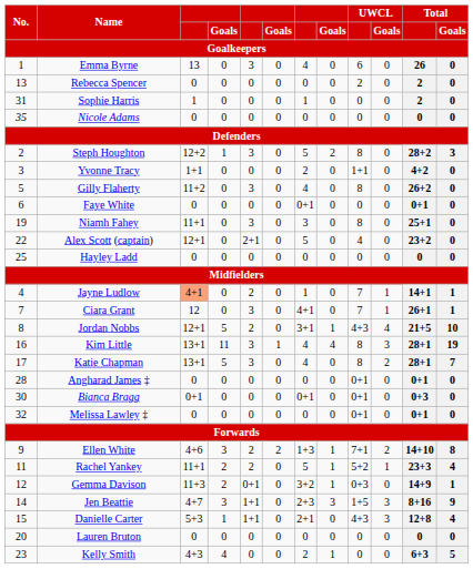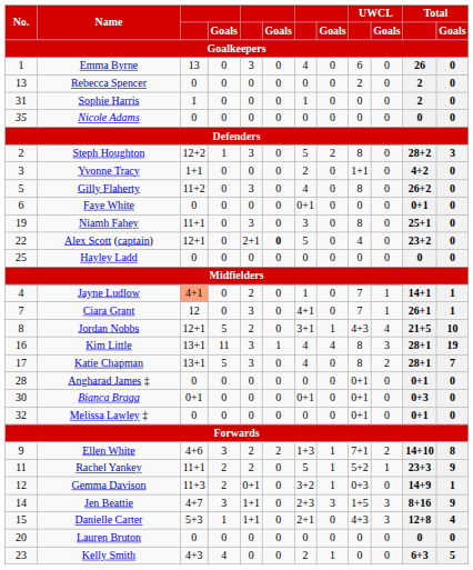 <table class="wikitable" style="text-align:center; font-size:100%; ">
 <tr>
 <th rowspan="2" style="background:#d50000; color:white; text-align:center; width:40px">No.</th>
 <th rowspan="2" style="background:#d50000; color:white; text-align:center;width:200px">Name</th>
 <th colspan="2" style="background:#d50000; color:white; text-align:center;"><a href='#'></a></th>
 <th colspan="2" style="background:#d50000; color:white; text-align:center;"><a href='#'></a></th>
 <th colspan="2" style="background:#d50000; color:white; text-align:center;"></th>
 <th colspan="2" style="background:#d50000; color:white; text-align:center;">UWCL</th>
 <th colspan="2" style="background:#d50000; color:white; text-align:center;">Total</th>
 </tr>
 <tr>
 <th style="background:#d50000; color:white; text-align:center;width=50px"></th>
 <th style="background:#d50000; color:white; text-align:center;width=50px">Goals</th>
 <th style="background:#d50000; color:white; text-align:center;width=50px"></th>
 <th style="background:#d50000; color:white; text-align:center;width=50px">Goals</th>
 <th style="background:#d50000; color:white; text-align:center;width=50px"></th>
 <th style="background:#d50000; color:white; text-align:center;width=50px">Goals</th>
 <th style="background:#d50000; color:white; text-align:center;width=50px"></th>
 <th style="background:#d50000; color:white; text-align:center;width=50px">Goals</th>
 <th style="background:#d50000; color:white; text-align:center;width=50px"></th>
 <th style="background:#d50000; color:white; text-align:center;width=50px">Goals</th>
 </tr>
 <tr>
 <th colspan="12" style="background:#d50000; color:white; text-align:center">Goalkeepers</th>
 </tr>
 <tr>
 <td>1</td>
 <td> <a href='#'>Emma Byrne</a></td>
 <td>13</td>
 <td>0</td>
 <td>3</td>
 <td>0</td>
 <td>4</td>
 <td>0</td>
 <td>6</td>
 <td>0</td>
 <th>26</th>
 <th>0</th>
 </tr>
 <tr>
 <td>13</td>
 <td><em></em> <a href='#'>Rebecca Spencer</a></td>
 <td>0</td>
 <td>0</td>
 <td>0</td>
 <td>0</td>
 <td>0</td>
 <td>0</td>
 <td>2</td>
 <td>0</td>
 <th>2</th>
 <th>0</th>
 </tr>
 <tr>
 <td>31</td>
 <td> <a href='#'>Sophie Harris</a></td>
 <td>1</td>
 <td>0</td>
 <td>0</td>
 <td>0</td>
 <td>1</td>
 <td>0</td>
 <td>0</td>
 <td>0</td>
 <th>2</th>
 <th>0</th>
 </tr>
 <tr>
 <td><em>35</em></td>
 <td><em> <a href='#'>Nicole Adams</a></em></td>
 <td>0</td>
 <td>0</td>
 <td>0</td>
 <td>0</td>
 <td>0</td>
 <td>0</td>
 <td>0</td>
 <td>0</td>
 <th>0</th>
 <th>0</th>
 </tr>
 <tr>
 <th colspan="12" style="background:#d50000; color:white; text-align:center">Defenders</th>
 </tr>
 <tr>
 <td>2</td>
 <td> <a href='#'>Steph Houghton</a></td>
 <td>12+2</td>
 <td>1</td>
 <td>3</td>
 <td>0</td>
 <td>5</td>
 <td>2</td>
 <td>8</td>
 <td>0</td>
 <th>28+2</th>
 <th>3</th>
 </tr>
 <tr>
 <td>3</td>
 <td> <a href='#'>Yvonne Tracy</a></td>
 <td>1+1</td>
 <td>0</td>
 <td>0</td>
 <td>0</td>
 <td>2</td>
 <td>0</td>
 <td>1+1</td>
 <td>0</td>
 <th>4+2</th>
 <th>0</th>
 </tr>
 <tr>
 <td>5</td>
 <td> <a href='#'>Gilly Flaherty</a></td>
 <td>11+2</td>
 <td>0</td>
 <td>3</td>
 <td>0</td>
 <td>4</td>
 <td>0</td>
 <td>8</td>
 <td>0</td>
 <th>26+2</th>
 <th>0</th>
 </tr>
 <tr>
 <td>6</td>
 <td> <a href='#'>Faye White</a></td>
 <td>0</td>
 <td>0</td>
 <td>0</td>
 <td>0</td>
 <td>0+1</td>
 <td>0</td>
 <td>0</td>
 <td>0</td>
 <th>0+1</th>
 <th>0</th>
 </tr>
 <tr>
 <td>19</td>
 <td> <a href='#'>Niamh Fahey</a></td>
 <td>11+1</td>
 <td>0</td>
 <td>3</td>
 <td>0</td>
 <td>3</td>
 <td>0</td>
 <td>8</td>
 <td>0</td>
 <th>25+1</th>
 <th>0</th>
 </tr>
 <tr>
 <td>22</td>
 <td> <a href='#'>Alex Scott</a> (<a href='#'>captain</a>)</td>
 <td>12+1</td>
 <td>0</td>
 <td>2+1</td>
-<td>0</td>
+<td><strong>0</strong></td>
 <td>5</td>
 <td>0</td>
 <td>4</td>
 <td>0</td>
 <th>23+2</th>
 <th>0</th>
 </tr>
 <tr>
 <td>25</td>
 <td> <a href='#'>Hayley Ladd</a></td>
 <td>0</td>
 <td>0</td>
 <td>0</td>
 <td>0</td>
 <td>0</td>
 <td>0</td>
 <td>0</td>
 <td>0</td>
 <th>0</th>
 <th>0</th>
 </tr>
 <tr>
 <th colspan="12" style="background:#d50000; color:white; text-align:center">Midfielders</th>
 </tr>
 <tr>
 <td>4</td>
 <td> <a href='#'>Jayne Ludlow</a></td>
 <td style="background: lightsalmon;">4+1</td>
 <td>0</td>
 <td>2</td>
 <td>0</td>
 <td>1</td>
 <td>0</td>
 <td>7</td>
 <td>1</td>
 <th>14+1</th>
 <th>1</th>
 </tr>
 <tr>
 <td>7</td>
 <td> <a href='#'>Ciara Grant</a></td>
 <td>12</td>
 <td>0</td>
 <td>3</td>
 <td>0</td>
 <td>4+1</td>
 <td>0</td>
 <td>7</td>
 <td>1</td>
 <th>26+1</th>
 <th>1</th>
 </tr>
 <tr>
 <td>8</td>
 <td> <a href='#'>Jordan Nobbs</a></td>
 <td>12+1</td>
 <td>5</td>
 <td>2</td>
 <td>0</td>
 <td>3+1</td>
 <td>1</td>
 <td>4+3</td>
 <td>4</td>
 <th>21+5</th>
 <th>10</th>
 </tr>
 <tr>
 <td>16</td>
 <td> <a href='#'>Kim Little</a></td>
 <td>13+1</td>
 <td>11</td>
 <td>3</td>
 <td>1</td>
 <td>4</td>
 <td>4</td>
 <td>8</td>
 <td>3</td>
 <th>28+1</th>
 <th>19</th>
 </tr>
 <tr>
 <td>17</td>
 <td><em></em> <a href='#'>Katie Chapman</a></td>
 <td>13+1</td>
 <td>5</td>
 <td>3</td>
 <td>0</td>
 <td>4</td>
 <td>0</td>
 <td>8</td>
 <td>2</td>
 <th>28+1</th>
 <th>7</th>
 </tr>
 <tr>
 <td>28</td>
 <td> <a href='#'>Angharad James</a> ‡</td>
 <td>0</td>
 <td>0</td>
 <td>0</td>
 <td>0</td>
 <td>0</td>
 <td>0</td>
 <td>0+1</td>
 <td>0</td>
 <th>0+1</th>
 <th>0</th>
 </tr>
 <tr>
 <td>30</td>
 <td><em> <a href='#'>Bianca Bragg</a></em></td>
 <td>0+1</td>
 <td>0</td>
 <td>0</td>
 <td>0</td>
 <td>0+1</td>
 <td>0</td>
 <td>0+1</td>
 <td>0</td>
 <th>0+3</th>
 <th>0</th>
 </tr>
 <tr>
 <td>32</td>
 <td> <a href='#'>Melissa Lawley</a> ‡</td>
 <td>0</td>
 <td>0</td>
 <td>0</td>
 <td>0</td>
 <td>0</td>
 <td>0</td>
 <td>0+1</td>
 <td>0</td>
 <th>0+1</th>
 <th>0</th>
 </tr>
 <tr>
 <th colspan="12" style="background:#d50000; color:white; text-align:center">Forwards</th>
 </tr>
 <tr>
 <td>9</td>
 <td> <a href='#'>Ellen White</a></td>
 <td>4+6</td>
 <td>3</td>
 <td>2</td>
 <td>2</td>
 <td>1+3</td>
 <td>1</td>
 <td>7+1</td>
 <td>2</td>
 <th>14+10</th>
 <th>8</th>
 </tr>
 <tr>
 <td>11</td>
 <td> <a href='#'>Rachel Yankey</a></td>
 <td>11+1</td>
 <td>2</td>
 <td>2</td>
 <td>0</td>
 <td>5</td>
 <td>1</td>
 <td>5+2</td>
 <td>1</td>
 <th>23+3</th>
-<th>4</th>
+<th>9</th>
 </tr>
 <tr>
 <td>12</td>
 <td> <a href='#'>Gemma Davison</a></td>
 <td>11+3</td>
 <td>2</td>
 <td>0+1</td>
 <td>0</td>
 <td>3+2</td>
 <td>1</td>
 <td>0+3</td>
 <td>0</td>
 <th>14+9</th>
 <th>1</th>
 </tr>
 <tr>
 <td>14</td>
 <td> <a href='#'>Jen Beattie</a></td>
 <td>4+7</td>
 <td>3</td>
 <td>1+1</td>
 <td>0</td>
 <td>2+3</td>
 <td>3</td>
 <td>1+5</td>
 <td>3</td>
 <th>8+16</th>
 <th>9</th>
 </tr>
 <tr>
 <td>15</td>
 <td> <a href='#'>Danielle Carter</a></td>
 <td>5+3</td>
 <td>1</td>
 <td>1+1</td>
 <td>0</td>
 <td>2+1</td>
 <td>0</td>
 <td>4+3</td>
 <td>3</td>
 <th>12+8</th>
 <th>4</th>
 </tr>
 <tr>
 <td>20</td>
 <td> <a href='#'>Lauren Bruton</a></td>
 <td>0</td>
 <td>0</td>
 <td>0</td>
 <td>0</td>
 <td>0</td>
 <td>0</td>
 <td>0</td>
 <td>0</td>
 <th>0</th>
 <th>0</th>
 </tr>
 <tr>
 <td>23</td>
 <td> <a href='#'>Kelly Smith</a></td>
 <td>4+3</td>
 <td>4</td>
 <td>0</td>
 <td>0</td>
 <td>2</td>
 <td>1</td>
 <td>0</td>
 <td>0</td>
 <th>6+3</th>
 <th>5</th>
 </tr>
 </table>
